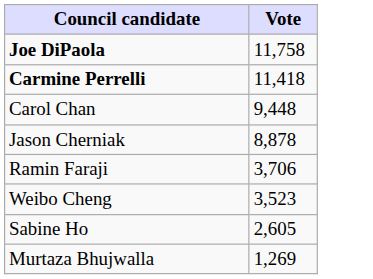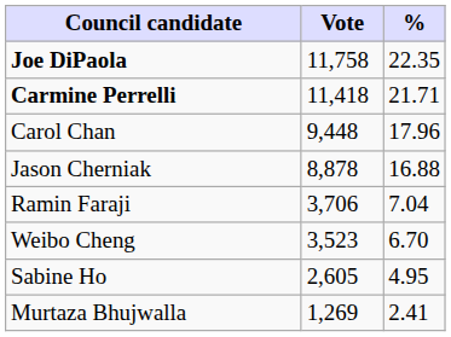 <table class="wikitable">
 <tr>
 <th style="background:#ddf; width:200px;">Council candidate</th>
 <th style="background:#ddf; width:50px;">Vote</th>
+<th style="background:#ddf; width:30px;">%</th>
 </tr>
 <tr>
 <td><strong>Joe DiPaola</strong></td>
 <td>11,758</td>
+<td>22.35</td>
 </tr>
 <tr>
 <td><strong>Carmine Perrelli</strong></td>
 <td>11,418</td>
+<td>21.71</td>
 </tr>
 <tr>
 <td>Carol Chan</td>
 <td>9,448</td>
+<td>17.96</td>
 </tr>
 <tr>
 <td>Jason Cherniak</td>
 <td>8,878</td>
+<td>16.88</td>
 </tr>
 <tr>
 <td>Ramin Faraji</td>
 <td>3,706</td>
+<td>7.04</td>
 </tr>
 <tr>
 <td>Weibo Cheng</td>
 <td>3,523</td>
+<td>6.70</td>
 </tr>
 <tr>
 <td>Sabine Ho</td>
 <td>2,605</td>
+<td>4.95</td>
 </tr>
 <tr>
 <td>Murtaza Bhujwalla</td>
 <td>1,269</td>
+<td>2.41</td>
 </tr>
 </table>
